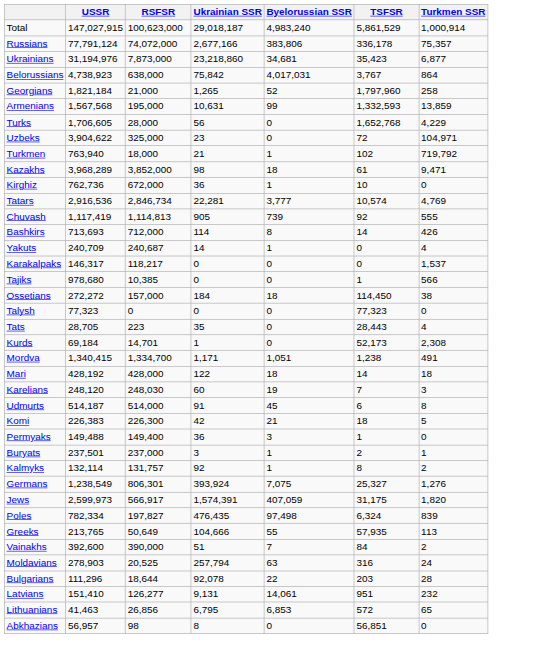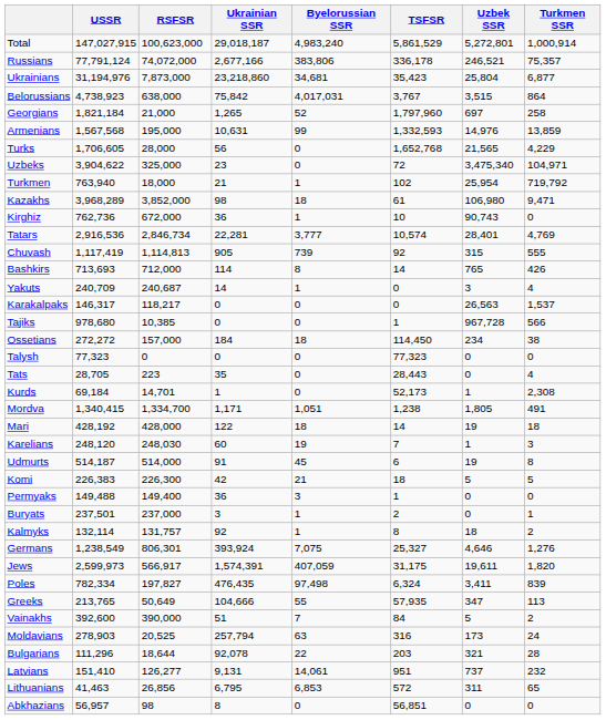 <table class="sortable wikitable">
 <tr ->
 <th></th>
 <th>     <a href='#'>USSR</a>     </th>
 <th>     <a href='#'>RSFSR</a>     </th>
 <th><a href='#'>Ukrainian SSR</a></th>
 <th><a href='#'>Byelorussian SSR</a></th>
 <th>     <a href='#'>TSFSR</a>     </th>
+<th><a href='#'>Uzbek SSR</a></th>
 <th><a href='#'>Turkmen SSR</a></th>
 </tr>
 <tr ->
 <td>Total</td>
 <td>147,027,915</td>
 <td>100,623,000</td>
 <td>29,018,187</td>
 <td>4,983,240</td>
 <td>5,861,529</td>
+<td>5,272,801</td>
 <td>1,000,914</td>
 </tr>
 <tr ->
 <td><a href='#'>Russians</a></td>
 <td>77,791,124</td>
 <td>74,072,000</td>
 <td>2,677,166</td>
 <td>383,806</td>
 <td>336,178</td>
+<td>246,521</td>
 <td>75,357</td>
 </tr>
 <tr ->
 <td><a href='#'>Ukrainians</a></td>
 <td>31,194,976</td>
 <td>7,873,000</td>
 <td>23,218,860</td>
 <td>34,681</td>
 <td>35,423</td>
+<td>25,804</td>
 <td>6,877</td>
 </tr>
 <tr ->
 <td><a href='#'>Belorussians</a></td>
 <td>4,738,923</td>
 <td>638,000</td>
 <td>75,842</td>
 <td>4,017,031</td>
 <td>3,767</td>
+<td>3,515</td>
 <td>864</td>
 </tr>
 <tr ->
 <td><a href='#'>Georgians</a></td>
 <td>1,821,184</td>
 <td>21,000</td>
 <td>1,265</td>
 <td>52</td>
 <td>1,797,960</td>
+<td>697</td>
 <td>258</td>
 </tr>
 <tr ->
 <td><a href='#'>Armenians</a></td>
 <td>1,567,568</td>
 <td>195,000</td>
 <td>10,631</td>
 <td>99</td>
 <td>1,332,593</td>
+<td>14,976</td>
 <td>13,859</td>
 </tr>
 <tr ->
 <td><a href='#'>Turks</a></td>
 <td>1,706,605</td>
 <td>28,000</td>
 <td>56</td>
 <td>0</td>
 <td>1,652,768</td>
+<td>21,565</td>
 <td>4,229</td>
 </tr>
 <tr ->
 <td><a href='#'>Uzbeks</a></td>
 <td>3,904,622</td>
 <td>325,000</td>
 <td>23</td>
 <td>0</td>
 <td>72</td>
+<td>3,475,340</td>
 <td>104,971</td>
 </tr>
 <tr ->
 <td><a href='#'>Turkmen</a></td>
 <td>763,940</td>
 <td>18,000</td>
 <td>21</td>
 <td>1</td>
 <td>102</td>
+<td>25,954</td>
 <td>719,792</td>
 </tr>
 <tr ->
 <td><a href='#'>Kazakhs</a></td>
 <td>3,968,289</td>
 <td>3,852,000</td>
 <td>98</td>
 <td>18</td>
 <td>61</td>
+<td>106,980</td>
 <td>9,471</td>
 </tr>
 <tr ->
 <td><a href='#'>Kirghiz</a></td>
 <td>762,736</td>
 <td>672,000</td>
 <td>36</td>
 <td>1</td>
 <td>10</td>
+<td>90,743</td>
 <td>0</td>
 </tr>
 <tr ->
 <td><a href='#'>Tatars</a></td>
 <td>2,916,536</td>
 <td>2,846,734</td>
 <td>22,281</td>
 <td>3,777</td>
 <td>10,574</td>
+<td>28,401</td>
 <td>4,769</td>
 </tr>
 <tr ->
 <td><a href='#'>Chuvash</a></td>
 <td>1,117,419</td>
 <td>1,114,813</td>
 <td>905</td>
 <td>739</td>
 <td>92</td>
+<td>315</td>
 <td>555</td>
 </tr>
 <tr ->
 <td><a href='#'>Bashkirs</a></td>
 <td>713,693</td>
 <td>712,000</td>
 <td>114</td>
 <td>8</td>
 <td>14</td>
+<td>765</td>
 <td>426</td>
 </tr>
 <tr ->
 <td><a href='#'>Yakuts</a></td>
 <td>240,709</td>
 <td>240,687</td>
 <td>14</td>
 <td>1</td>
 <td>0</td>
+<td>3</td>
 <td>4</td>
 </tr>
 <tr ->
 <td><a href='#'>Karakalpaks</a></td>
 <td>146,317</td>
 <td>118,217</td>
 <td>0</td>
 <td>0</td>
 <td>0</td>
+<td>26,563</td>
 <td>1,537</td>
 </tr>
 <tr ->
 <td><a href='#'>Tajiks</a></td>
 <td>978,680</td>
 <td>10,385</td>
 <td>0</td>
 <td>0</td>
 <td>1</td>
+<td>967,728</td>
 <td>566</td>
 </tr>
 <tr ->
 <td><a href='#'>Ossetians</a></td>
 <td>272,272</td>
 <td>157,000</td>
 <td>184</td>
 <td>18</td>
 <td>114,450</td>
+<td>234</td>
 <td>38</td>
 </tr>
 <tr ->
 <td><a href='#'>Talysh</a></td>
 <td>77,323</td>
 <td>0</td>
 <td>0</td>
 <td>0</td>
 <td>77,323</td>
 <td>0</td>
+<td>0</td>
 </tr>
 <tr ->
 <td><a href='#'>Tats</a></td>
 <td>28,705</td>
 <td>223</td>
 <td>35</td>
 <td>0</td>
 <td>28,443</td>
+<td>0</td>
 <td>4</td>
 </tr>
 <tr ->
 <td><a href='#'>Kurds</a></td>
 <td>69,184</td>
 <td>14,701</td>
 <td>1</td>
 <td>0</td>
 <td>52,173</td>
+<td>1</td>
 <td>2,308</td>
 </tr>
 <tr ->
 <td><a href='#'>Mordva</a></td>
 <td>1,340,415</td>
 <td>1,334,700</td>
 <td>1,171</td>
 <td>1,051</td>
 <td>1,238</td>
+<td>1,805</td>
 <td>491</td>
 </tr>
 <tr ->
 <td><a href='#'>Mari</a></td>
 <td>428,192</td>
 <td>428,000</td>
 <td>122</td>
 <td>18</td>
 <td>14</td>
+<td>19</td>
 <td>18</td>
 </tr>
 <tr ->
 <td><a href='#'>Karelians</a></td>
 <td>248,120</td>
 <td>248,030</td>
 <td>60</td>
 <td>19</td>
 <td>7</td>
+<td>1</td>
 <td>3</td>
 </tr>
 <tr ->
 <td><a href='#'>Udmurts</a></td>
 <td>514,187</td>
 <td>514,000</td>
 <td>91</td>
 <td>45</td>
 <td>6</td>
+<td>19</td>
 <td>8</td>
 </tr>
 <tr ->
 <td><a href='#'>Komi</a></td>
 <td>226,383</td>
 <td>226,300</td>
 <td>42</td>
 <td>21</td>
 <td>18</td>
 <td>5</td>
+<td>5</td>
 </tr>
 <tr ->
 <td><a href='#'>Permyaks</a></td>
 <td>149,488</td>
 <td>149,400</td>
 <td>36</td>
 <td>3</td>
 <td>1</td>
 <td>0</td>
+<td>0</td>
 </tr>
 <tr ->
 <td><a href='#'>Buryats</a></td>
 <td>237,501</td>
 <td>237,000</td>
 <td>3</td>
 <td>1</td>
 <td>2</td>
+<td>0</td>
 <td>1</td>
 </tr>
 <tr ->
 <td><a href='#'>Kalmyks</a></td>
 <td>132,114</td>
 <td>131,757</td>
 <td>92</td>
 <td>1</td>
 <td>8</td>
+<td>18</td>
 <td>2</td>
 </tr>
 <tr ->
 <td><a href='#'>Germans</a></td>
 <td>1,238,549</td>
 <td>806,301</td>
 <td>393,924</td>
 <td>7,075</td>
 <td>25,327</td>
+<td>4,646</td>
 <td>1,276</td>
 </tr>
 <tr ->
 <td><a href='#'>Jews</a></td>
 <td>2,599,973</td>
 <td>566,917</td>
 <td>1,574,391</td>
 <td>407,059</td>
 <td>31,175</td>
+<td>19,611</td>
 <td>1,820</td>
 </tr>
 <tr ->
 <td><a href='#'>Poles</a></td>
 <td>782,334</td>
 <td>197,827</td>
 <td>476,435</td>
 <td>97,498</td>
 <td>6,324</td>
+<td>3,411</td>
 <td>839</td>
 </tr>
 <tr ->
 <td><a href='#'>Greeks</a></td>
 <td>213,765</td>
 <td>50,649</td>
 <td>104,666</td>
 <td>55</td>
 <td>57,935</td>
+<td>347</td>
 <td>113</td>
 </tr>
 <tr ->
 <td><a href='#'>Vainakhs</a></td>
 <td>392,600</td>
 <td>390,000</td>
 <td>51</td>
 <td>7</td>
 <td>84</td>
+<td>5</td>
 <td>2</td>
 </tr>
 <tr ->
 <td><a href='#'>Moldavians</a></td>
 <td>278,903</td>
 <td>20,525</td>
 <td>257,794</td>
 <td>63</td>
 <td>316</td>
+<td>173</td>
 <td>24</td>
 </tr>
 <tr ->
 <td><a href='#'>Bulgarians</a></td>
 <td>111,296</td>
 <td>18,644</td>
 <td>92,078</td>
 <td>22</td>
 <td>203</td>
+<td>321</td>
 <td>28</td>
 </tr>
 <tr ->
 <td><a href='#'>Latvians</a></td>
 <td>151,410</td>
 <td>126,277</td>
 <td>9,131</td>
 <td>14,061</td>
 <td>951</td>
+<td>737</td>
 <td>232</td>
 </tr>
 <tr ->
 <td><a href='#'>Lithuanians</a></td>
 <td>41,463</td>
 <td>26,856</td>
 <td>6,795</td>
 <td>6,853</td>
 <td>572</td>
+<td>311</td>
 <td>65</td>
 </tr>
 <tr ->
 <td><a href='#'>Abkhazians</a></td>
 <td>56,957</td>
 <td>98</td>
 <td>8</td>
 <td>0</td>
 <td>56,851</td>
 <td>0</td>
+<td>0</td>
 </tr>
 </table>
